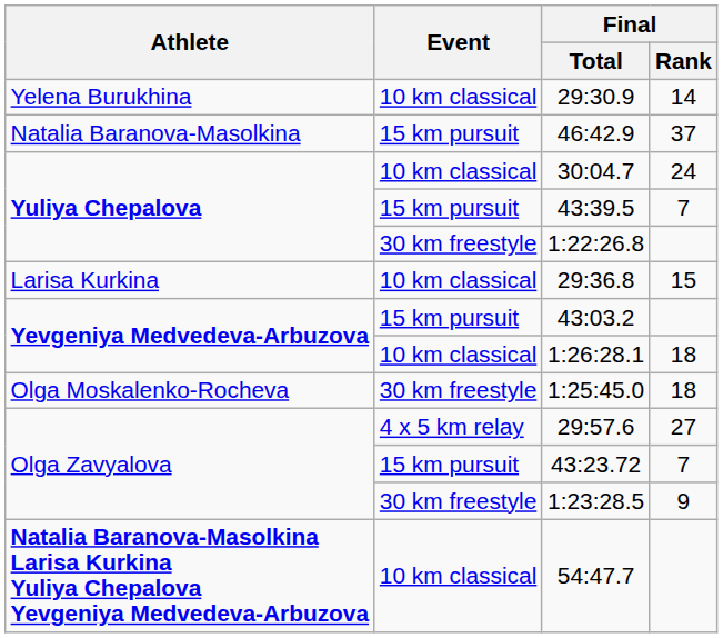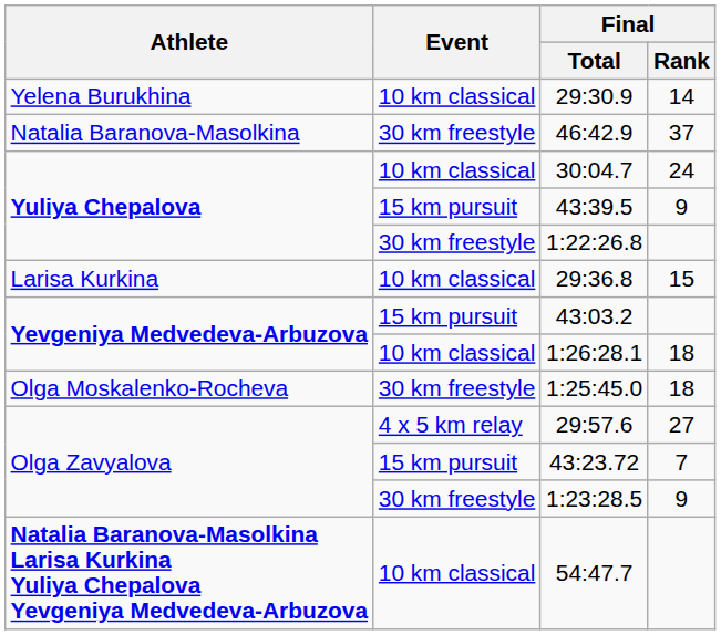 <table class="wikitable" style="font-size:90%">
 <tr>
 <th rowspan="2">Athlete</th>
 <th rowspan="2">Event</th>
 <th colspan="2">Final</th>
 </tr>
 <tr>
 <th>Total</th>
 <th>Rank</th>
 </tr>
 <tr>
 <td><a href='#'>Yelena Burukhina</a></td>
 <td><a href='#'>10 km classical</a></td>
 <td align="center">29:30.9</td>
 <td align="center">14</td>
 </tr>
 <tr>
 <td><a href='#'>Natalia Baranova-Masolkina</a></td>
-<td><a href='#'>15 km pursuit</a></td>
+<td><a href='#'>30 km freestyle</a></td>
 <td align="center">46:42.9</td>
 <td align="center">37</td>
 </tr>
 <tr>
 <td rowspan=3><strong><a href='#'>Yuliya Chepalova</a></strong></td>
 <td><a href='#'>10 km classical</a></td>
 <td align="center">30:04.7</td>
 <td align="center">24</td>
 </tr>
 <tr>
 <td><a href='#'>15 km pursuit</a></td>
 <td align="center">43:39.5</td>
-<td align="center">7</td>
+<td align="center">9</td>
 </tr>
 <tr>
 <td><a href='#'>30 km freestyle</a></td>
 <td align="center">1:22:26.8</td>
 <td align="center"></td>
 </tr>
 <tr>
 <td><a href='#'>Larisa Kurkina</a></td>
 <td><a href='#'>10 km classical</a></td>
 <td align="center">29:36.8</td>
 <td align="center">15</td>
 </tr>
 <tr>
 <td rowspan=2><strong><a href='#'>Yevgeniya Medvedeva-Arbuzova</a></strong></td>
 <td><a href='#'>15 km pursuit</a></td>
 <td align="center">43:03.2</td>
 <td align="center"></td>
 </tr>
 <tr>
 <td><a href='#'>10 km classical</a></td>
 <td align="center">1:26:28.1</td>
 <td align="center">18</td>
 </tr>
 <tr>
 <td><a href='#'>Olga Moskalenko-Rocheva</a></td>
 <td><a href='#'>30 km freestyle</a></td>
 <td align="center">1:25:45.0</td>
 <td align="center">18</td>
 </tr>
 <tr>
 <td rowspan=3><a href='#'>Olga Zavyalova</a></td>
 <td><a href='#'>4 x 5 km relay</a></td>
 <td align="center">29:57.6</td>
 <td align="center">27</td>
 </tr>
 <tr>
 <td><a href='#'>15 km pursuit</a></td>
 <td align="center">43:23.72</td>
 <td align="center">7</td>
 </tr>
 <tr>
 <td><a href='#'>30 km freestyle</a></td>
 <td align="center">1:23:28.5</td>
 <td align="center">9</td>
 </tr>
 <tr>
 <td><strong><a href='#'>Natalia Baranova-Masolkina</a><br><a href='#'>Larisa Kurkina</a><br><a href='#'>Yuliya Chepalova</a><br><a href='#'>Yevgeniya Medvedeva-Arbuzova</a></strong></td>
 <td><a href='#'>10 km classical</a></td>
 <td align="center">54:47.7</td>
 <td align="center"></td>
 </tr>
 </table>
